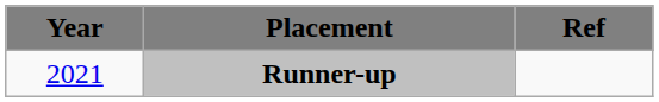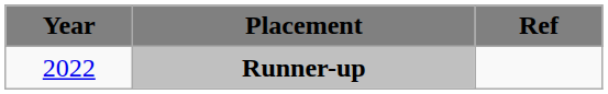 <table class="wikitable">
 <tr>
 <th width=70px style="background:gray; color:black">Year</th>
 <th width=200px style="background:gray; color:black">Placement</th>
 <th width=70px style="background:gray; color:black">Ref</th>
 </tr>
 <tr align=center>
-<td><a href='#'>2021</a></td>
+<td><a href='#'>2022</a></td>
 <td style="background:silver;"><strong>Runner-up</strong></td>
 <td></td>
 </tr>
 </table>
